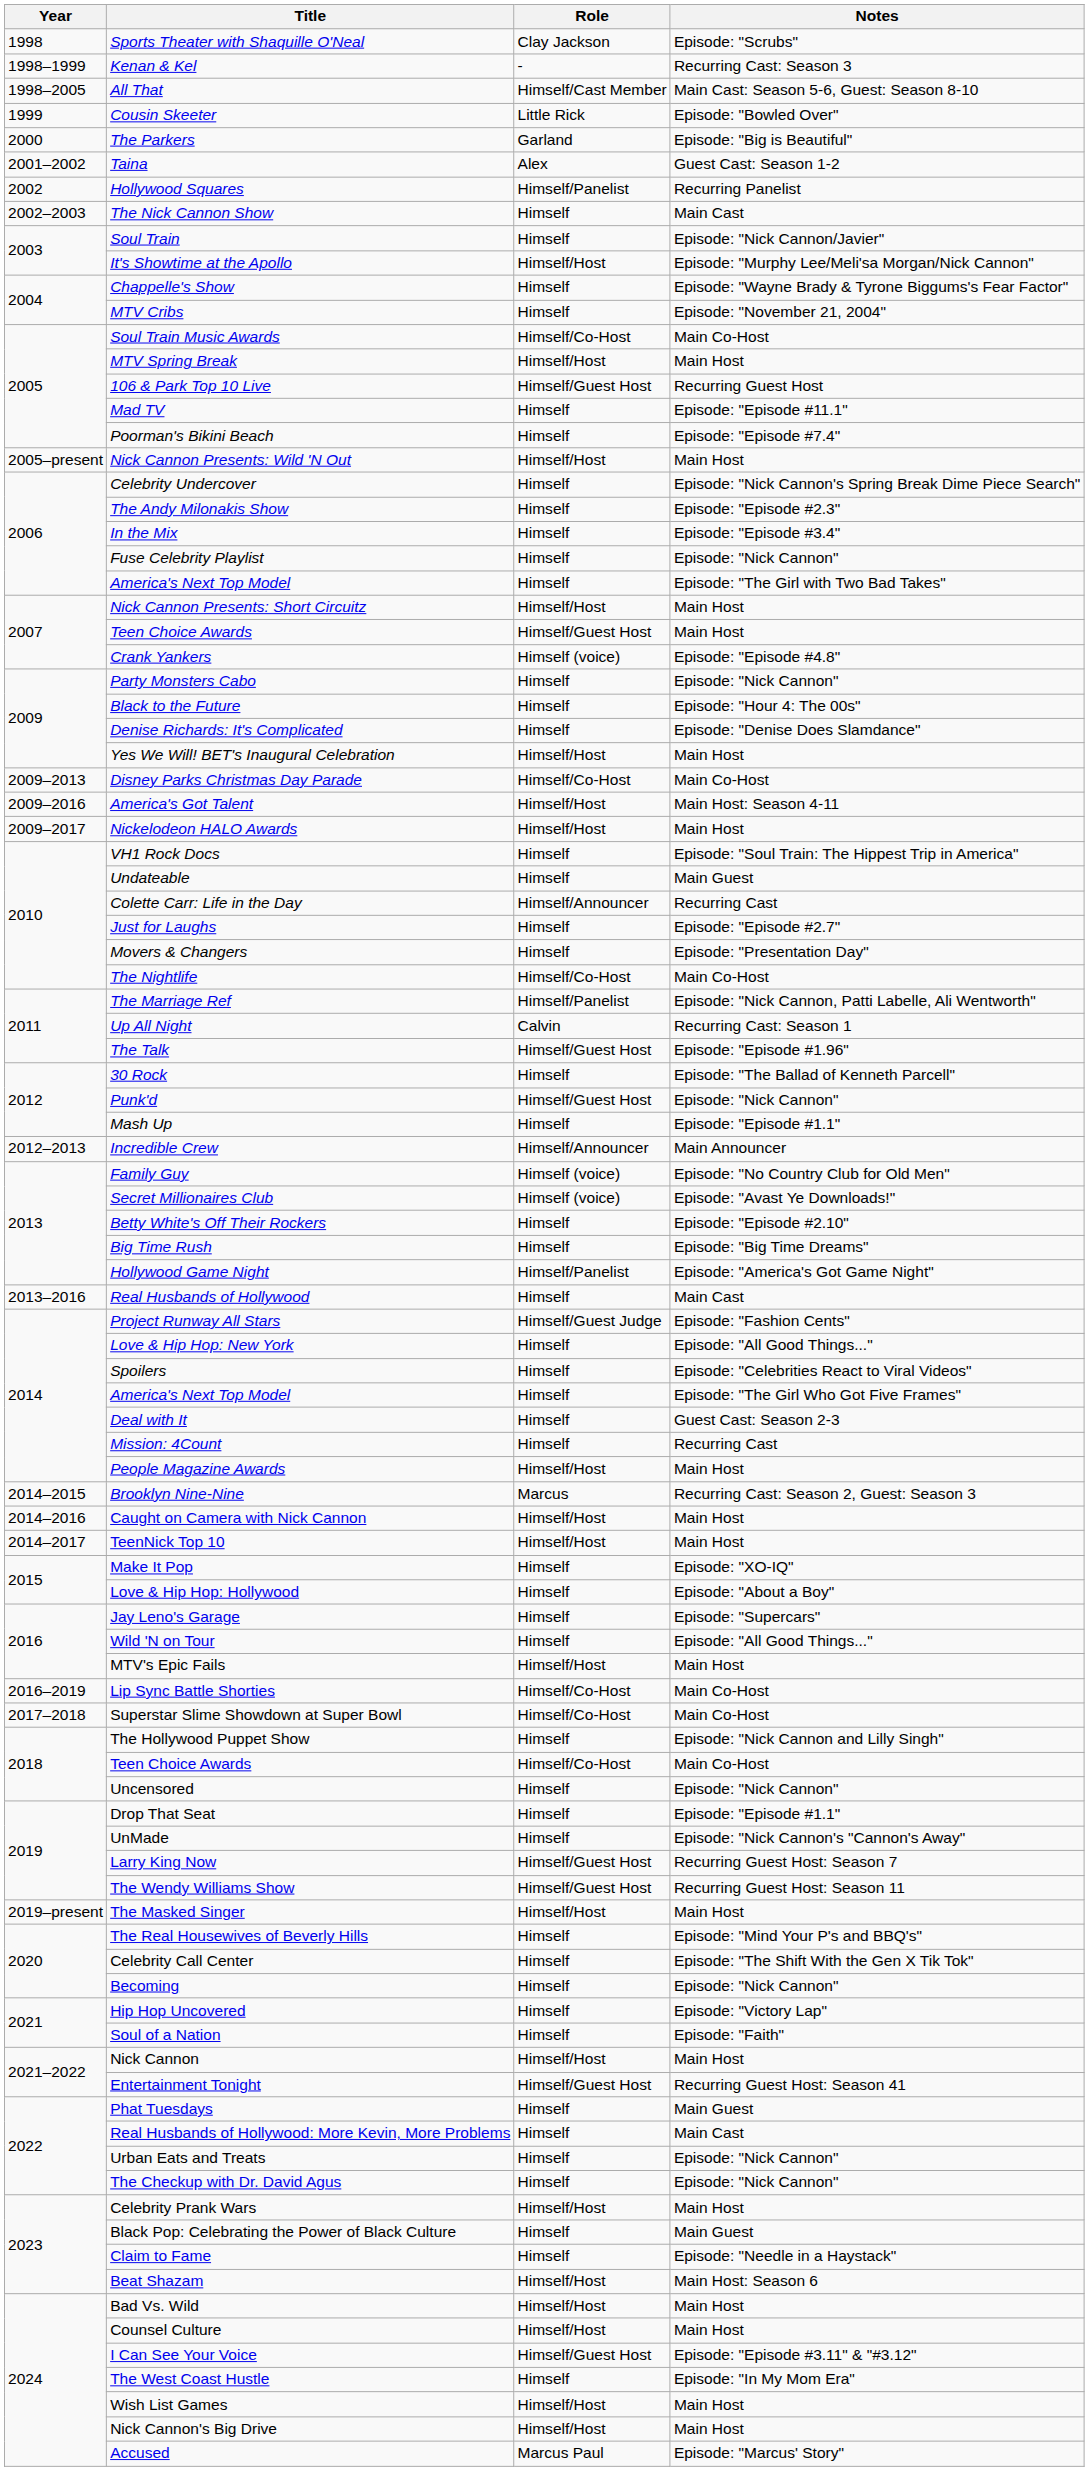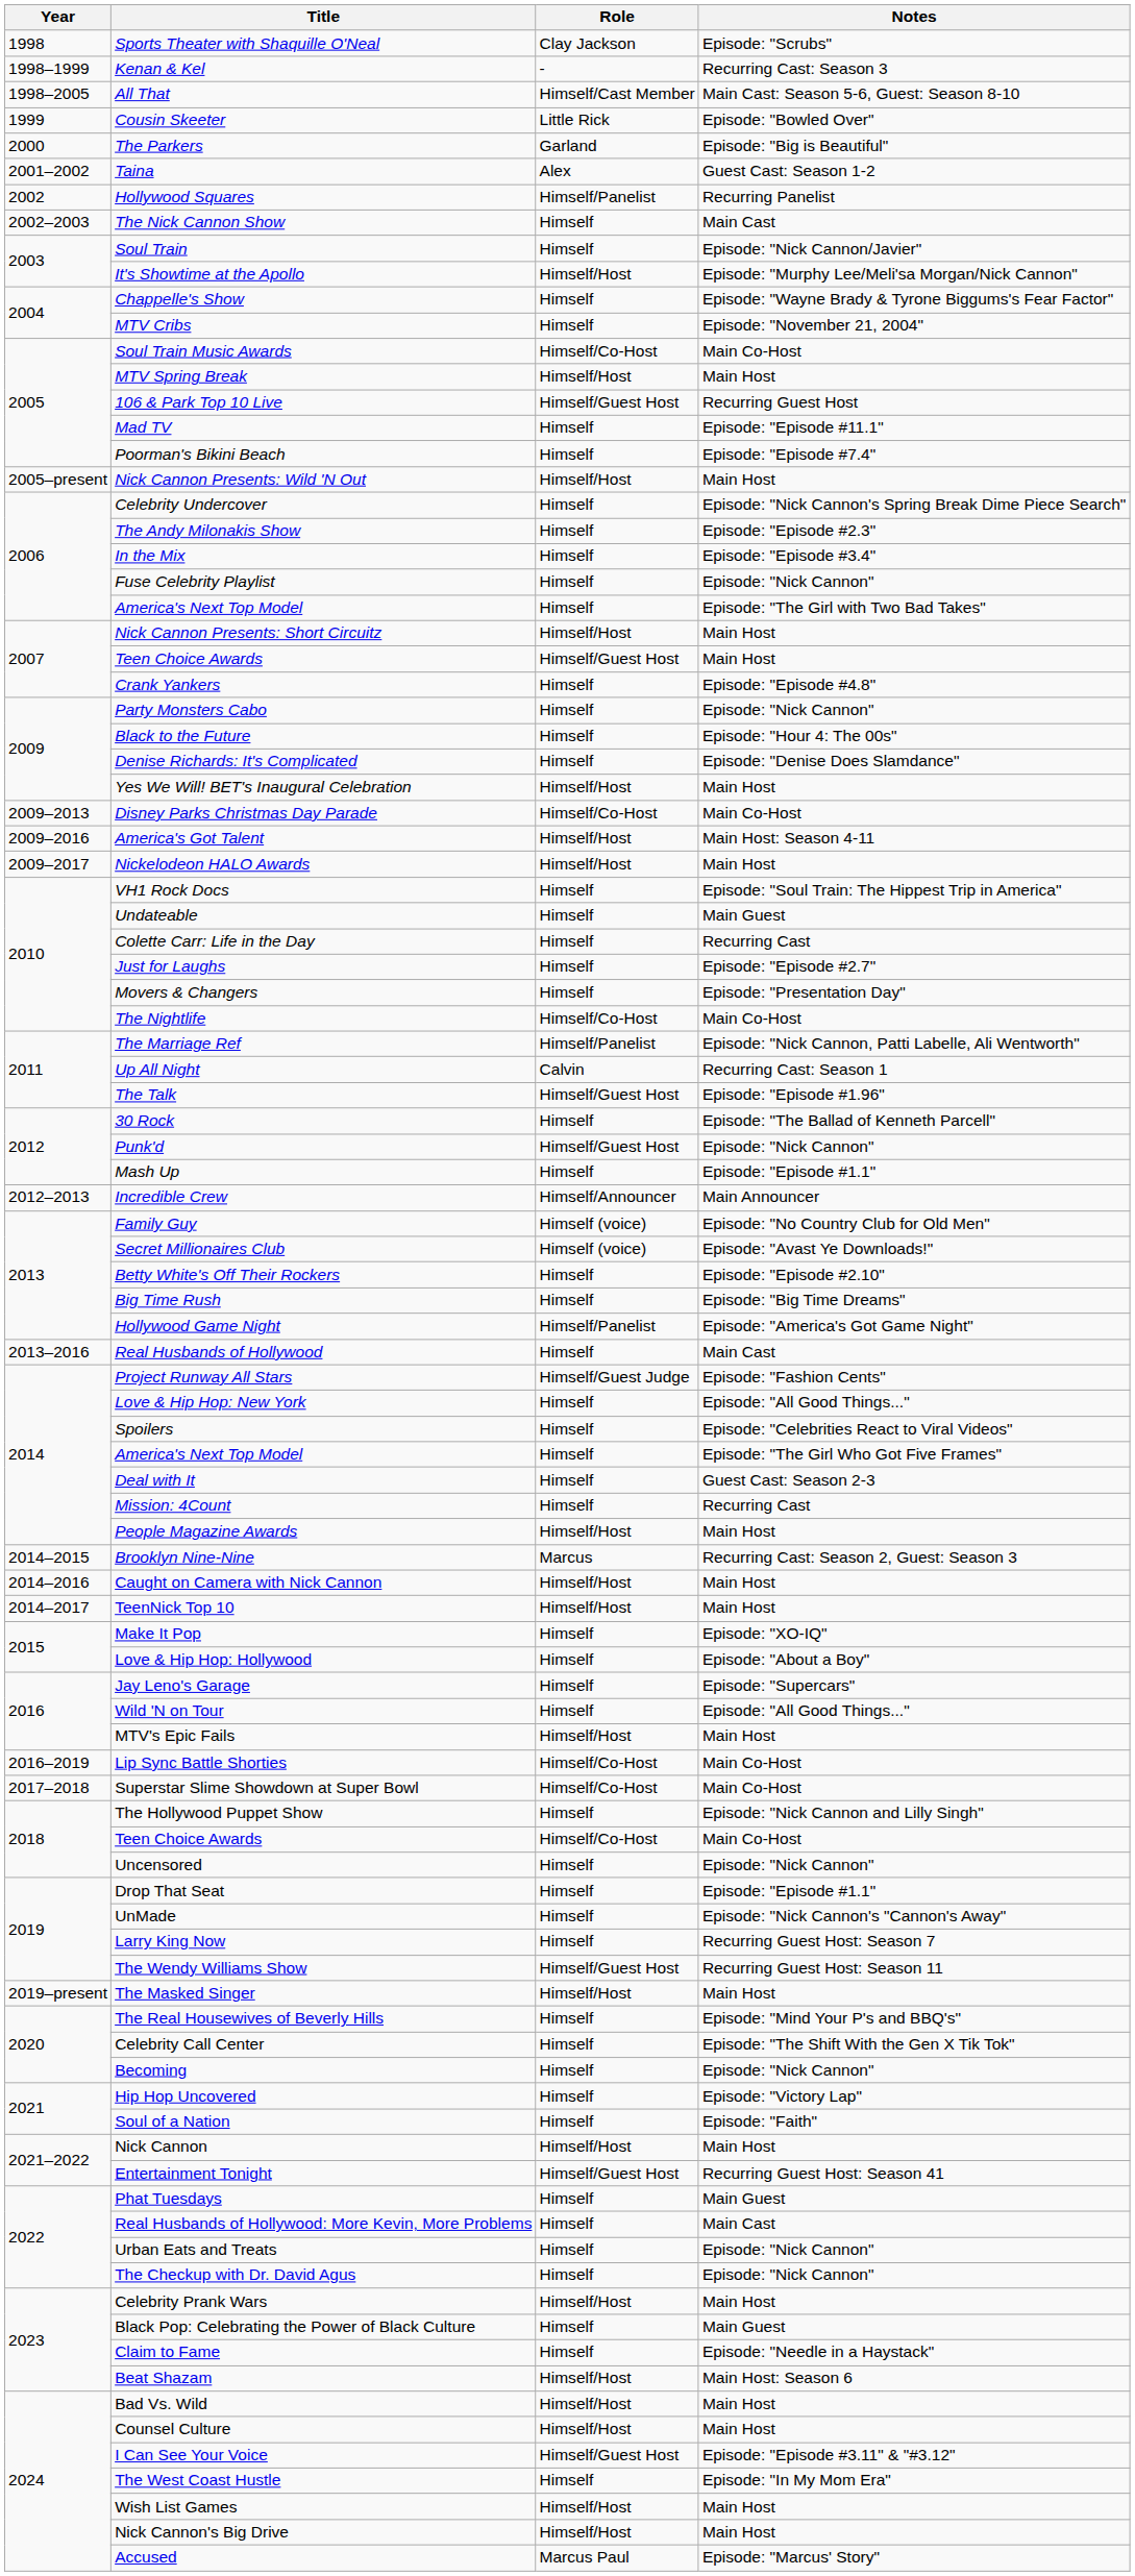 <table class="wikitable sortable">
 <tr>
 <th>Year</th>
 <th>Title</th>
 <th>Role</th>
 <th>Notes</th>
 </tr>
 <tr>
 <td>1998</td>
 <td><em><a href='#'>Sports Theater with Shaquille O'Neal</a></em></td>
 <td>Clay Jackson</td>
 <td>Episode: "Scrubs"</td>
 </tr>
 <tr>
 <td>1998–1999</td>
 <td><em><a href='#'>Kenan & Kel</a></em></td>
 <td>-</td>
 <td>Recurring Cast: Season 3</td>
 </tr>
 <tr>
 <td>1998–2005</td>
 <td><em><a href='#'>All That</a></em></td>
 <td>Himself/Cast Member</td>
 <td>Main Cast: Season 5-6, Guest: Season 8-10</td>
 </tr>
 <tr>
 <td>1999</td>
 <td><em><a href='#'>Cousin Skeeter</a></em></td>
 <td>Little Rick</td>
 <td>Episode: "Bowled Over"</td>
 </tr>
 <tr>
 <td>2000</td>
 <td><em><a href='#'>The Parkers</a></em></td>
 <td>Garland</td>
 <td>Episode: "Big is Beautiful"</td>
 </tr>
 <tr>
 <td>2001–2002</td>
 <td><em><a href='#'>Taina</a></em></td>
 <td>Alex</td>
 <td>Guest Cast: Season 1-2</td>
 </tr>
 <tr>
 <td>2002</td>
 <td><em><a href='#'>Hollywood Squares</a></em></td>
 <td>Himself/Panelist</td>
 <td>Recurring Panelist</td>
 </tr>
 <tr>
 <td>2002–2003</td>
 <td><em><a href='#'>The Nick Cannon Show</a></em></td>
 <td>Himself</td>
 <td>Main Cast</td>
 </tr>
 <tr>
 <td rowspan="2">2003</td>
 <td><em><a href='#'>Soul Train</a></em></td>
 <td>Himself</td>
 <td>Episode: "Nick Cannon/Javier"</td>
 </tr>
 <tr>
 <td><em><a href='#'>It's Showtime at the Apollo</a></em></td>
 <td>Himself/Host</td>
 <td>Episode: "Murphy Lee/Meli'sa Morgan/Nick Cannon"</td>
 </tr>
 <tr>
 <td rowspan="2">2004</td>
 <td><em><a href='#'>Chappelle's Show</a></em></td>
 <td>Himself</td>
 <td>Episode: "Wayne Brady & Tyrone Biggums's Fear Factor"</td>
 </tr>
 <tr>
 <td><em><a href='#'>MTV Cribs</a></em></td>
 <td>Himself</td>
 <td>Episode: "November 21, 2004"</td>
 </tr>
 <tr>
 <td rowspan="5">2005</td>
 <td><em><a href='#'>Soul Train Music Awards</a></em></td>
 <td>Himself/Co-Host</td>
 <td>Main Co-Host</td>
 </tr>
 <tr>
 <td><em><a href='#'>MTV Spring Break</a></em></td>
 <td>Himself/Host</td>
 <td>Main Host</td>
 </tr>
 <tr>
 <td><em><a href='#'>106 & Park Top 10 Live</a></em></td>
 <td>Himself/Guest Host</td>
 <td>Recurring Guest Host</td>
 </tr>
 <tr>
 <td><em><a href='#'>Mad TV</a></em></td>
 <td>Himself</td>
 <td>Episode: "Episode #11.1"</td>
 </tr>
 <tr>
 <td><em>Poorman's Bikini Beach</em></td>
 <td>Himself</td>
 <td>Episode: "Episode #7.4"</td>
 </tr>
 <tr>
 <td>2005–present</td>
 <td><em><a href='#'>Nick Cannon Presents: Wild 'N Out</a></em></td>
 <td>Himself/Host</td>
 <td>Main Host </td>
 </tr>
 <tr>
 <td rowspan="5">2006</td>
 <td><em>Celebrity Undercover</em></td>
 <td>Himself</td>
 <td>Episode: "Nick Cannon's Spring Break Dime Piece Search"</td>
 </tr>
 <tr>
 <td><em><a href='#'>The Andy Milonakis Show</a></em></td>
 <td>Himself</td>
 <td>Episode: "Episode #2.3"</td>
 </tr>
 <tr>
 <td><em><a href='#'>In the Mix</a></em></td>
 <td>Himself</td>
 <td>Episode: "Episode #3.4"</td>
 </tr>
 <tr>
 <td><em>Fuse Celebrity Playlist</em></td>
 <td>Himself</td>
 <td>Episode: "Nick Cannon"</td>
 </tr>
 <tr>
 <td><em><a href='#'>America's Next Top Model</a></em></td>
 <td>Himself</td>
 <td>Episode: "The Girl with Two Bad Takes"</td>
 </tr>
 <tr>
 <td rowspan="3">2007</td>
 <td><em><a href='#'>Nick Cannon Presents: Short Circuitz</a></em></td>
 <td>Himself/Host</td>
 <td>Main Host</td>
 </tr>
 <tr>
 <td><em><a href='#'>Teen Choice Awards</a></em></td>
 <td>Himself/Guest Host</td>
 <td>Main Host</td>
 </tr>
 <tr>
 <td><em><a href='#'>Crank Yankers</a></em></td>
-<td>Himself (voice)</td>
+<td>Himself</td>
 <td>Episode: "Episode #4.8"</td>
 </tr>
 <tr>
 <td rowspan="4">2009</td>
 <td><em><a href='#'>Party Monsters Cabo</a></em></td>
 <td>Himself</td>
 <td>Episode: "Nick Cannon"</td>
 </tr>
 <tr>
 <td><em><a href='#'>Black to the Future</a></em></td>
 <td>Himself</td>
 <td>Episode: "Hour 4: The 00s"</td>
 </tr>
 <tr>
 <td><em><a href='#'>Denise Richards: It's Complicated</a></em></td>
 <td>Himself</td>
 <td>Episode: "Denise Does Slamdance"</td>
 </tr>
 <tr>
 <td><em>Yes We Will! BET's Inaugural Celebration</em></td>
 <td>Himself/Host</td>
 <td>Main Host</td>
 </tr>
 <tr>
 <td>2009–2013</td>
 <td><em><a href='#'>Disney Parks Christmas Day Parade</a></em></td>
 <td>Himself/Co-Host</td>
 <td>Main Co-Host</td>
 </tr>
 <tr>
 <td>2009–2016</td>
 <td><em><a href='#'>America's Got Talent</a></em></td>
 <td>Himself/Host</td>
 <td>Main Host: Season 4-11</td>
 </tr>
 <tr>
 <td>2009–2017</td>
 <td><em><a href='#'>Nickelodeon HALO Awards</a></em></td>
 <td>Himself/Host</td>
 <td>Main Host</td>
 </tr>
 <tr>
 <td rowspan="6">2010</td>
 <td><em>VH1 Rock Docs</em></td>
 <td>Himself</td>
 <td>Episode: "Soul Train: The Hippest Trip in America"</td>
 </tr>
 <tr>
 <td><em>Undateable</em></td>
 <td>Himself</td>
 <td>Main Guest</td>
 </tr>
 <tr>
 <td><em>Colette Carr: Life in the Day</em></td>
-<td>Himself/Announcer</td>
+<td>Himself</td>
 <td>Recurring Cast</td>
 </tr>
 <tr>
 <td><em><a href='#'>Just for Laughs</a></em></td>
 <td>Himself</td>
 <td>Episode: "Episode #2.7"</td>
 </tr>
 <tr>
 <td><em>Movers & Changers</em></td>
 <td>Himself</td>
 <td>Episode: "Presentation Day"</td>
 </tr>
 <tr>
 <td><em><a href='#'>The Nightlife</a></em></td>
 <td>Himself/Co-Host</td>
 <td>Main Co-Host</td>
 </tr>
 <tr>
 <td rowspan="3">2011</td>
 <td><em><a href='#'>The Marriage Ref</a></em></td>
 <td>Himself/Panelist</td>
 <td>Episode: "Nick Cannon, Patti Labelle, Ali Wentworth"</td>
 </tr>
 <tr>
 <td><em><a href='#'>Up All Night</a></em></td>
 <td>Calvin</td>
 <td>Recurring Cast: Season 1</td>
 </tr>
 <tr>
 <td><em><a href='#'>The Talk</a></em></td>
 <td>Himself/Guest Host</td>
 <td>Episode: "Episode #1.96"</td>
 </tr>
 <tr>
 <td rowspan="3">2012</td>
 <td><em><a href='#'>30 Rock</a></em></td>
 <td>Himself</td>
 <td>Episode: "The Ballad of Kenneth Parcell"</td>
 </tr>
 <tr>
 <td><em><a href='#'>Punk'd</a></em></td>
 <td>Himself/Guest Host</td>
 <td>Episode: "Nick Cannon"</td>
 </tr>
 <tr>
 <td><em>Mash Up</em></td>
 <td>Himself</td>
 <td>Episode: "Episode #1.1"</td>
 </tr>
 <tr>
 <td>2012–2013</td>
 <td><em><a href='#'>Incredible Crew</a></em></td>
 <td>Himself/Announcer</td>
 <td>Main Announcer</td>
 </tr>
 <tr>
 <td rowspan="5">2013</td>
 <td><em><a href='#'>Family Guy</a></em></td>
 <td>Himself (voice)</td>
 <td>Episode: "No Country Club for Old Men"</td>
 </tr>
 <tr>
 <td><em><a href='#'>Secret Millionaires Club</a></em></td>
 <td>Himself (voice)</td>
 <td>Episode: "Avast Ye Downloads!"</td>
 </tr>
 <tr>
 <td><em><a href='#'>Betty White's Off Their Rockers</a></em></td>
 <td>Himself</td>
 <td>Episode: "Episode #2.10"</td>
 </tr>
 <tr>
 <td><em><a href='#'>Big Time Rush</a></em></td>
 <td>Himself</td>
 <td>Episode: "Big Time Dreams"</td>
 </tr>
 <tr>
 <td><em><a href='#'>Hollywood Game Night</a></em></td>
 <td>Himself/Panelist</td>
 <td>Episode: "America's Got Game Night"</td>
 </tr>
 <tr>
 <td>2013–2016</td>
 <td><em><a href='#'>Real Husbands of Hollywood</a></em></td>
 <td>Himself</td>
 <td>Main Cast</td>
 </tr>
 <tr>
 <td rowspan="7">2014</td>
 <td><em><a href='#'>Project Runway All Stars</a></em></td>
 <td>Himself/Guest Judge</td>
 <td>Episode: "Fashion Cents"</td>
 </tr>
 <tr>
 <td><em><a href='#'>Love & Hip Hop: New York</a></em></td>
 <td>Himself</td>
 <td>Episode: "All Good Things..."</td>
 </tr>
 <tr>
 <td><em>Spoilers</em></td>
 <td>Himself</td>
 <td>Episode: "Celebrities React to Viral Videos"</td>
 </tr>
 <tr>
 <td><em><a href='#'>America's Next Top Model</a></em></td>
 <td>Himself</td>
 <td>Episode: "The Girl Who Got Five Frames"</td>
 </tr>
 <tr>
 <td><em><a href='#'>Deal with It</a></em></td>
 <td>Himself</td>
 <td>Guest Cast: Season 2-3</td>
 </tr>
 <tr>
 <td><em><a href='#'>Mission: 4Count</a></em></td>
 <td>Himself</td>
 <td>Recurring Cast</td>
 </tr>
 <tr>
 <td><em><a href='#'>People Magazine Awards</a></em></td>
 <td>Himself/Host</td>
 <td>Main Host</td>
 </tr>
 <tr>
 <td>2014–2015</td>
 <td><em><a href='#'>Brooklyn Nine-Nine</a></td>
 <td>Marcus</td>
 <td>Recurring Cast: Season 2, Guest: Season 3</td>
 </tr>
 <tr>
 <td>2014–2016</td>
 <td></em><a href='#'>Caught on Camera with Nick Cannon</a><em></td>
 <td>Himself/Host</td>
 <td>Main Host</td>
 </tr>
 <tr>
 <td>2014–2017</td>
 <td></em><a href='#'>TeenNick Top 10</a><em></td>
 <td>Himself/Host</td>
 <td>Main Host</td>
 </tr>
 <tr>
 <td rowspan="2">2015</td>
 <td></em><a href='#'>Make It Pop</a><em></td>
 <td>Himself</td>
 <td>Episode: "XO-IQ"</td>
 </tr>
 <tr>
 <td></em><a href='#'>Love & Hip Hop: Hollywood</a><em></td>
 <td>Himself</td>
 <td>Episode: "About a Boy"</td>
 </tr>
 <tr>
 <td rowspan="3">2016</td>
 <td></em><a href='#'>Jay Leno's Garage</a><em></td>
 <td>Himself</td>
 <td>Episode: "Supercars"</td>
 </tr>
 <tr>
 <td></em><a href='#'>Wild 'N on Tour</a><em></td>
 <td>Himself</td>
 <td>Episode: "All Good Things..."</td>
 </tr>
 <tr>
 <td></em>MTV's Epic Fails<em></td>
 <td>Himself/Host</td>
 <td>Main Host</td>
 </tr>
 <tr>
 <td>2016–2019</td>
 <td></em><a href='#'>Lip Sync Battle Shorties</a><em></td>
 <td>Himself/Co-Host</td>
 <td>Main Co-Host</td>
 </tr>
 <tr>
 <td>2017–2018</td>
 <td></em>Superstar Slime Showdown at Super Bowl<em></td>
 <td>Himself/Co-Host</td>
 <td>Main Co-Host</td>
 </tr>
 <tr>
 <td rowspan="3">2018</td>
 <td></em>The Hollywood Puppet Show<em></td>
 <td>Himself</td>
 <td>Episode: "Nick Cannon and Lilly Singh"</td>
 </tr>
 <tr>
 <td></em><a href='#'>Teen Choice Awards</a><em></td>
 <td>Himself/Co-Host</td>
 <td>Main Co-Host</td>
 </tr>
 <tr>
 <td></em>Uncensored<em></td>
 <td>Himself</td>
 <td>Episode: "Nick Cannon"</td>
 </tr>
 <tr>
 <td rowspan="4">2019</td>
 <td></em>Drop That Seat<em></td>
 <td>Himself</td>
 <td>Episode: "Episode #1.1"</td>
 </tr>
 <tr>
 <td></em>UnMade<em></td>
 <td>Himself</td>
 <td>Episode: "Nick Cannon's "Cannon's Away"</td>
 </tr>
 <tr>
 <td></em><a href='#'>Larry King Now</a><em></td>
-<td>Himself/Guest Host</td>
+<td>Himself</td>
 <td>Recurring Guest Host: Season 7</td>
 </tr>
 <tr>
 <td></em><a href='#'>The Wendy Williams Show</a><em></td>
 <td>Himself/Guest Host</td>
 <td>Recurring Guest Host: Season 11</td>
 </tr>
 <tr>
 <td>2019–present</td>
 <td></em><a href='#'>The Masked Singer</a><em></td>
 <td>Himself/Host</td>
 <td>Main Host</td>
 </tr>
 <tr>
 <td rowspan="3">2020</td>
 <td></em><a href='#'>The Real Housewives of Beverly Hills</a><em></td>
 <td>Himself</td>
 <td>Episode: "Mind Your P's and BBQ's"</td>
 </tr>
 <tr>
 <td></em>Celebrity Call Center<em></td>
 <td>Himself</td>
 <td>Episode: "The Shift With the Gen X Tik Tok"</td>
 </tr>
 <tr>
 <td></em><a href='#'>Becoming</a><em></td>
 <td>Himself</td>
 <td>Episode: "Nick Cannon"</td>
 </tr>
 <tr>
 <td rowspan="2">2021</td>
 <td></em><a href='#'>Hip Hop Uncovered</a><em></td>
 <td>Himself</td>
 <td>Episode: "Victory Lap"</td>
 </tr>
 <tr>
 <td></em><a href='#'>Soul of a Nation</a><em></td>
 <td>Himself</td>
 <td>Episode: "Faith"</td>
 </tr>
 <tr>
 <td rowspan="2">2021–2022</td>
 <td></em>Nick Cannon<em></td>
 <td>Himself/Host</td>
 <td>Main Host </td>
 </tr>
 <tr>
 <td></em><a href='#'>Entertainment Tonight</a><em></td>
 <td>Himself/Guest Host</td>
 <td>Recurring Guest Host: Season 41</td>
 </tr>
 <tr>
 <td rowspan="4">2022</td>
 <td></em><a href='#'>Phat Tuesdays</a><em></td>
 <td>Himself</td>
 <td>Main Guest</td>
 </tr>
 <tr>
 <td></em><a href='#'>Real Husbands of Hollywood: More Kevin, More Problems</a><em></td>
 <td>Himself</td>
 <td>Main Cast</td>
 </tr>
 <tr>
 <td></em>Urban Eats and Treats<em></td>
 <td>Himself</td>
 <td>Episode: "Nick Cannon"</td>
 </tr>
 <tr>
 <td></em><a href='#'>The Checkup with Dr. David Agus</a><em></td>
 <td>Himself</td>
 <td>Episode: "Nick Cannon"</td>
 </tr>
 <tr>
 <td rowspan="4">2023</td>
 <td></em>Celebrity Prank Wars<em></td>
 <td>Himself/Host</td>
 <td>Main Host</td>
 </tr>
 <tr>
 <td></em>Black Pop: Celebrating the Power of Black Culture<em></td>
 <td>Himself</td>
 <td>Main Guest</td>
 </tr>
 <tr>
 <td></em><a href='#'>Claim to Fame</a><em></td>
 <td>Himself</td>
 <td>Episode: "Needle in a Haystack"</td>
 </tr>
 <tr>
 <td></em><a href='#'>Beat Shazam</a><em></td>
 <td>Himself/Host</td>
 <td>Main Host: Season 6</td>
 </tr>
 <tr>
 <td rowspan="7">2024</td>
 <td></em>Bad Vs. Wild<em></td>
 <td>Himself/Host</td>
 <td>Main Host</td>
 </tr>
 <tr>
 <td></em>Counsel Culture<em></td>
 <td>Himself/Host</td>
 <td>Main Host</td>
 </tr>
 <tr>
 <td></em><a href='#'>I Can See Your Voice</a><em></td>
 <td>Himself/Guest Host</td>
 <td>Episode: "Episode #3.11" & "#3.12"</td>
 </tr>
 <tr>
 <td></em><a href='#'>The West Coast Hustle</a><em></td>
 <td>Himself</td>
 <td>Episode: "In My Mom Era"</td>
 </tr>
 <tr>
 <td></em>Wish List Games<em></td>
 <td>Himself/Host</td>
 <td>Main Host</td>
 </tr>
 <tr>
 <td></em>Nick Cannon's Big Drive<em></td>
 <td>Himself/Host</td>
 <td>Main Host</td>
 </tr>
 <tr>
 <td></em><a href='#'>Accused</a><em></td>
 <td>Marcus Paul</td>
 <td>Episode: "Marcus' Story"</td>
 </tr>
 </table>
